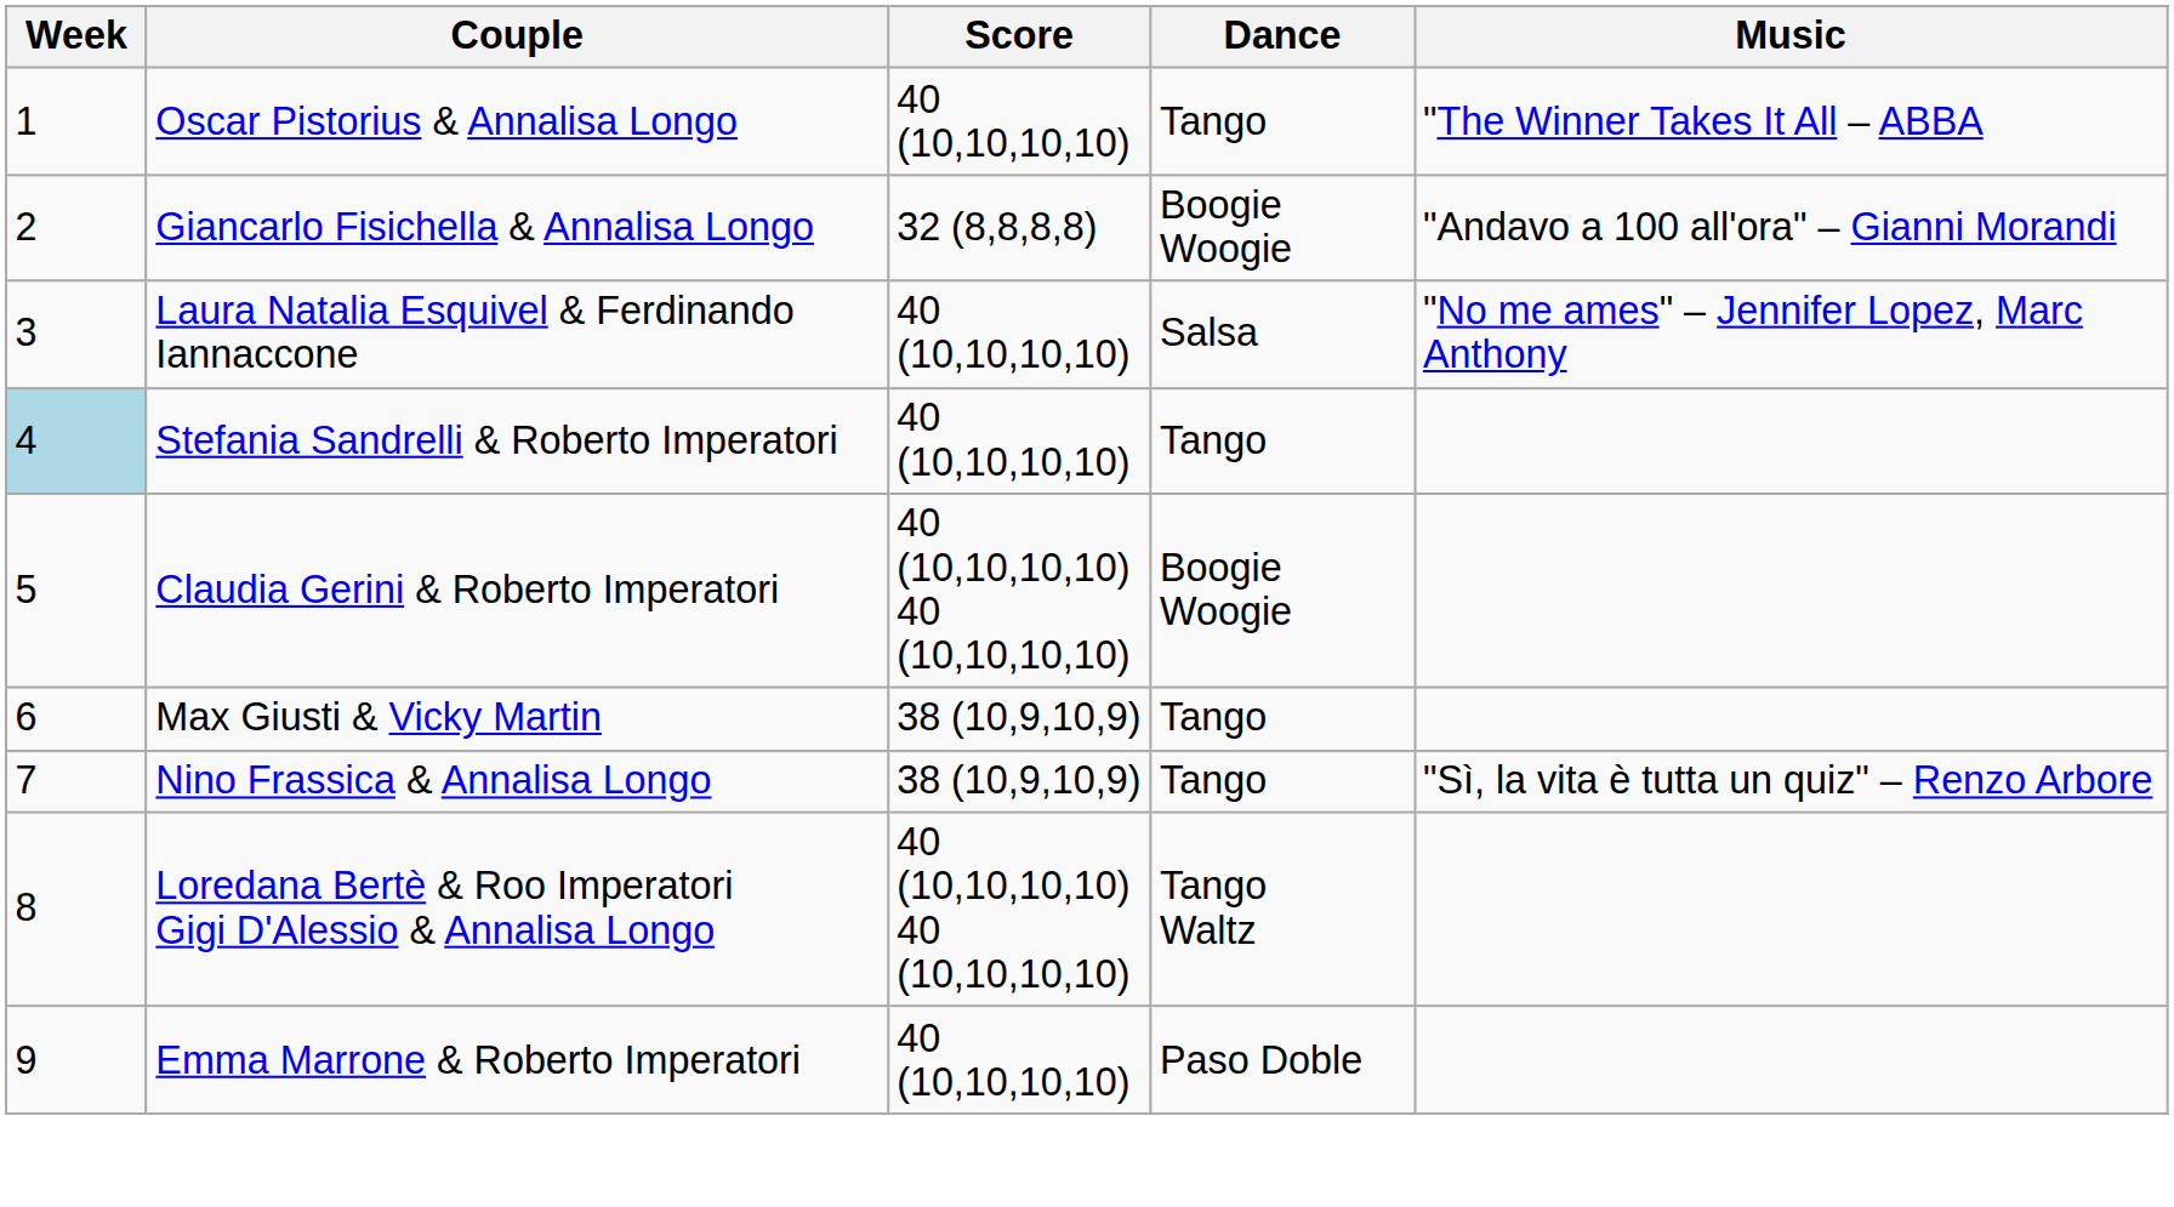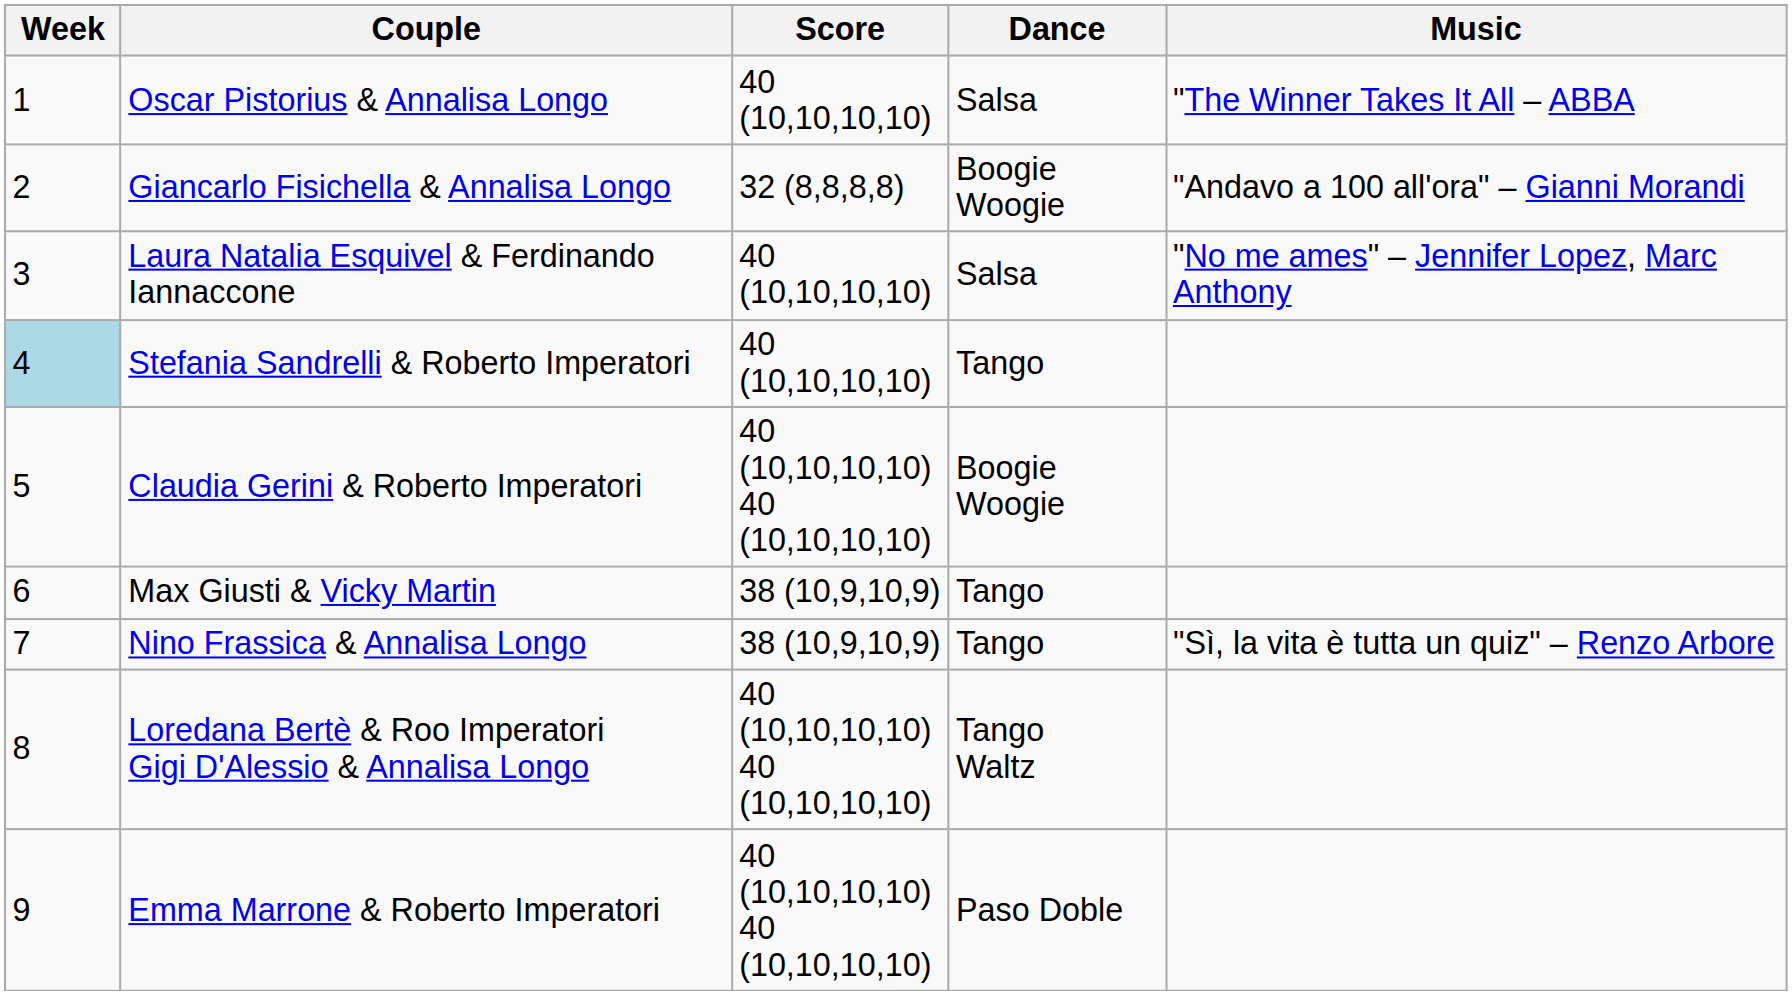 <table class="wikitable">
 <tr>
 <th width="50">Week</th>
 <th width="295">Couple</th>
 <th width="100">Score</th>
 <th width="100">Dance</th>
 <th width="300">Music</th>
 </tr>
 <tr>
 <td>1</td>
 <td><a href='#'>Oscar Pistorius</a> & <a href='#'>Annalisa Longo</a></td>
 <td>40 (10,10,10,10)</td>
-<td>Tango</td>
+<td>Salsa</td>
 <td>"<a href='#'>The Winner Takes It All</a> – <a href='#'>ABBA</a></td>
 </tr>
 <tr>
 <td>2</td>
 <td><a href='#'>Giancarlo Fisichella</a> & <a href='#'>Annalisa Longo</a></td>
 <td>32 (8,8,8,8)</td>
 <td>Boogie Woogie</td>
 <td>"Andavo a 100 all'ora" – <a href='#'>Gianni Morandi</a></td>
 </tr>
 <tr>
 <td>3</td>
 <td><a href='#'>Laura Natalia Esquivel</a> & Ferdinando Iannaccone</td>
 <td>40 (10,10,10,10)</td>
 <td>Salsa</td>
 <td>"<a href='#'>No me ames</a>" – <a href='#'>Jennifer Lopez</a>, <a href='#'>Marc Anthony</a></td>
 </tr>
 <tr>
 <td style="background: lightblue;">4</td>
 <td><a href='#'>Stefania Sandrelli</a> & Roberto Imperatori</td>
 <td>40 (10,10,10,10)</td>
 <td>Tango</td>
 <td></td>
 </tr>
 <tr>
 <td>5</td>
 <td><a href='#'>Claudia Gerini</a> & Roberto Imperatori</td>
 <td>40 (10,10,10,10)<br>40 (10,10,10,10)</td>
 <td>Boogie Woogie</td>
 <td></td>
 </tr>
 <tr>
 <td>6</td>
 <td>Max Giusti & <a href='#'>Vicky Martin</a></td>
 <td>38 (10,9,10,9)</td>
 <td>Tango</td>
 <td></td>
 </tr>
 <tr>
 <td>7</td>
 <td><a href='#'>Nino Frassica</a> & <a href='#'>Annalisa Longo</a></td>
 <td>38 (10,9,10,9)</td>
 <td>Tango</td>
 <td>"Sì, la vita è tutta un quiz" – <a href='#'>Renzo Arbore</a></td>
 </tr>
 <tr>
 <td>8</td>
 <td><a href='#'>Loredana Bertè</a> & Roo Imperatori<br><a href='#'>Gigi D'Alessio</a> & <a href='#'>Annalisa Longo</a></td>
 <td>40 (10,10,10,10)<br>40 (10,10,10,10)</td>
 <td>Tango<br>Waltz</td>
 <td></td>
 </tr>
 <tr>
 <td>9</td>
 <td><a href='#'>Emma Marrone</a> & Roberto Imperatori</td>
-<td>40 (10,10,10,10)</td>
+<td>40 (10,10,10,10)<br>40 (10,10,10,10)</td>
 <td>Paso Doble</td>
 <td></td>
 </tr>
 </table>
